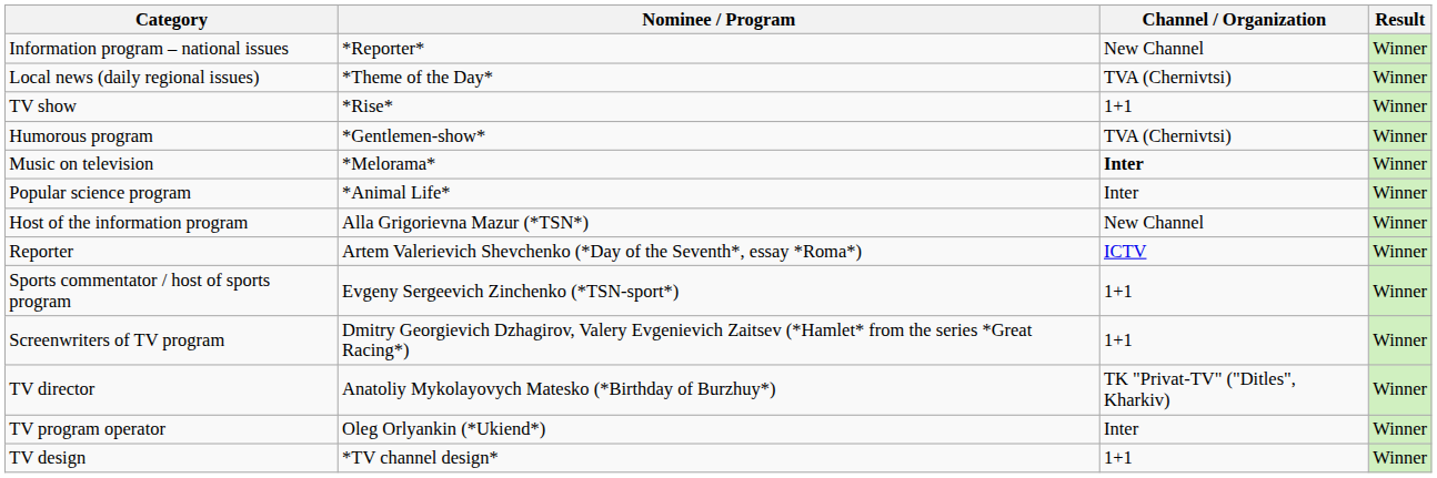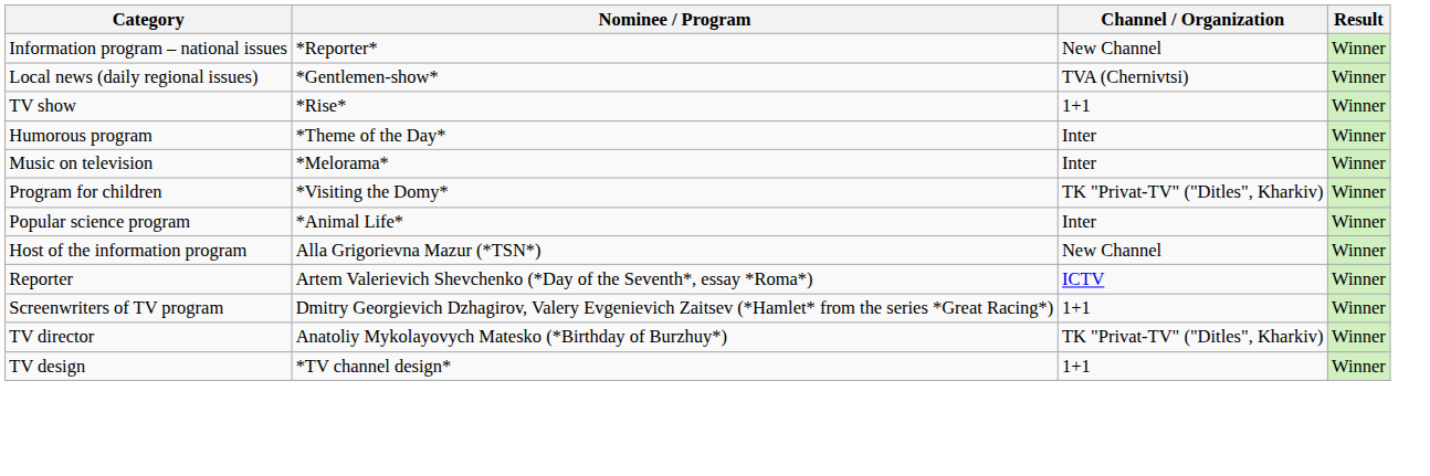 <table class="wikitable sortable">
 <tr>
 <th>Category</th>
 <th>Nominee / Program</th>
 <th>Channel / Organization</th>
 <th>Result</th>
 </tr>
 <tr>
 <td>Information program – national issues</td>
 <td>*Reporter*</td>
 <td>New Channel</td>
 <td style="background:#d0f0c0;">Winner</td>
 </tr>
 <tr>
 <td>Local news (daily regional issues)</td>
-<td>*Theme of the Day*</td>
+<td>*Gentlemen-show*</td>
 <td>TVA (Chernivtsi)</td>
 <td style="background:#d0f0c0;">Winner</td>
 </tr>
 <tr>
 <td>TV show</td>
 <td>*Rise*</td>
 <td>1+1</td>
 <td style="background:#d0f0c0;">Winner</td>
 </tr>
 <tr>
 <td>Humorous program</td>
-<td>*Gentlemen-show*</td>
-<td>TVA (Chernivtsi)</td>
+<td>*Theme of the Day*</td>
+<td>Inter</td>
 <td style="background:#d0f0c0;">Winner</td>
 </tr>
 <tr>
 <td>Music on television</td>
 <td>*Melorama*</td>
-<td><strong>Inter</strong></td>
+<td>Inter</td>
+<td style="background:#d0f0c0;">Winner</td>
+</tr>
+<tr>
+<td>Program for children</td>
+<td>*Visiting the Domy*</td>
+<td>TK "Privat-TV" ("Ditles", Kharkiv)</td>
 <td style="background:#d0f0c0;">Winner</td>
 </tr>
 <tr>
 <td>Popular science program</td>
 <td>*Animal Life*</td>
 <td>Inter</td>
 <td style="background:#d0f0c0;">Winner</td>
 </tr>
 <tr>
 <td>Host of the information program</td>
 <td>Alla Grigorievna Mazur (*TSN*)</td>
 <td>New Channel</td>
 <td style="background:#d0f0c0;">Winner</td>
 </tr>
 <tr>
 <td>Reporter</td>
 <td>Artem Valerievich Shevchenko (*Day of the Seventh*, essay *Roma*)</td>
 <td><a href='#'>ICTV</a></td>
 <td style="background:#d0f0c0;">Winner</td>
 </tr>
 <tr>
-<td>Sports commentator / host of sports program</td>
-<td>Evgeny Sergeevich Zinchenko (*TSN-sport*)</td>
-<td>1+1</td>
-<td style="background:#d0f0c0;">Winner</td>
-</tr>
-<tr>
 <td>Screenwriters of TV program</td>
 <td>Dmitry Georgievich Dzhagirov, Valery Evgenievich Zaitsev (*Hamlet* from the series *Great Racing*)</td>
 <td>1+1</td>
 <td style="background:#d0f0c0;">Winner</td>
 </tr>
 <tr>
 <td>TV director</td>
 <td>Anatoliy Mykolayovych Matesko (*Birthday of Burzhuy*)</td>
 <td>TK "Privat-TV" ("Ditles", Kharkiv)</td>
 <td style="background:#d0f0c0;">Winner</td>
 </tr>
 <tr>
-<td>TV program operator</td>
-<td>Oleg Orlyankin (*Ukiend*)</td>
-<td>Inter</td>
-<td style="background:#d0f0c0;">Winner</td>
-</tr>
-<tr>
 <td>TV design</td>
 <td>*TV channel design*</td>
 <td>1+1</td>
 <td style="background:#d0f0c0;">Winner</td>
 </tr>
 </table>
